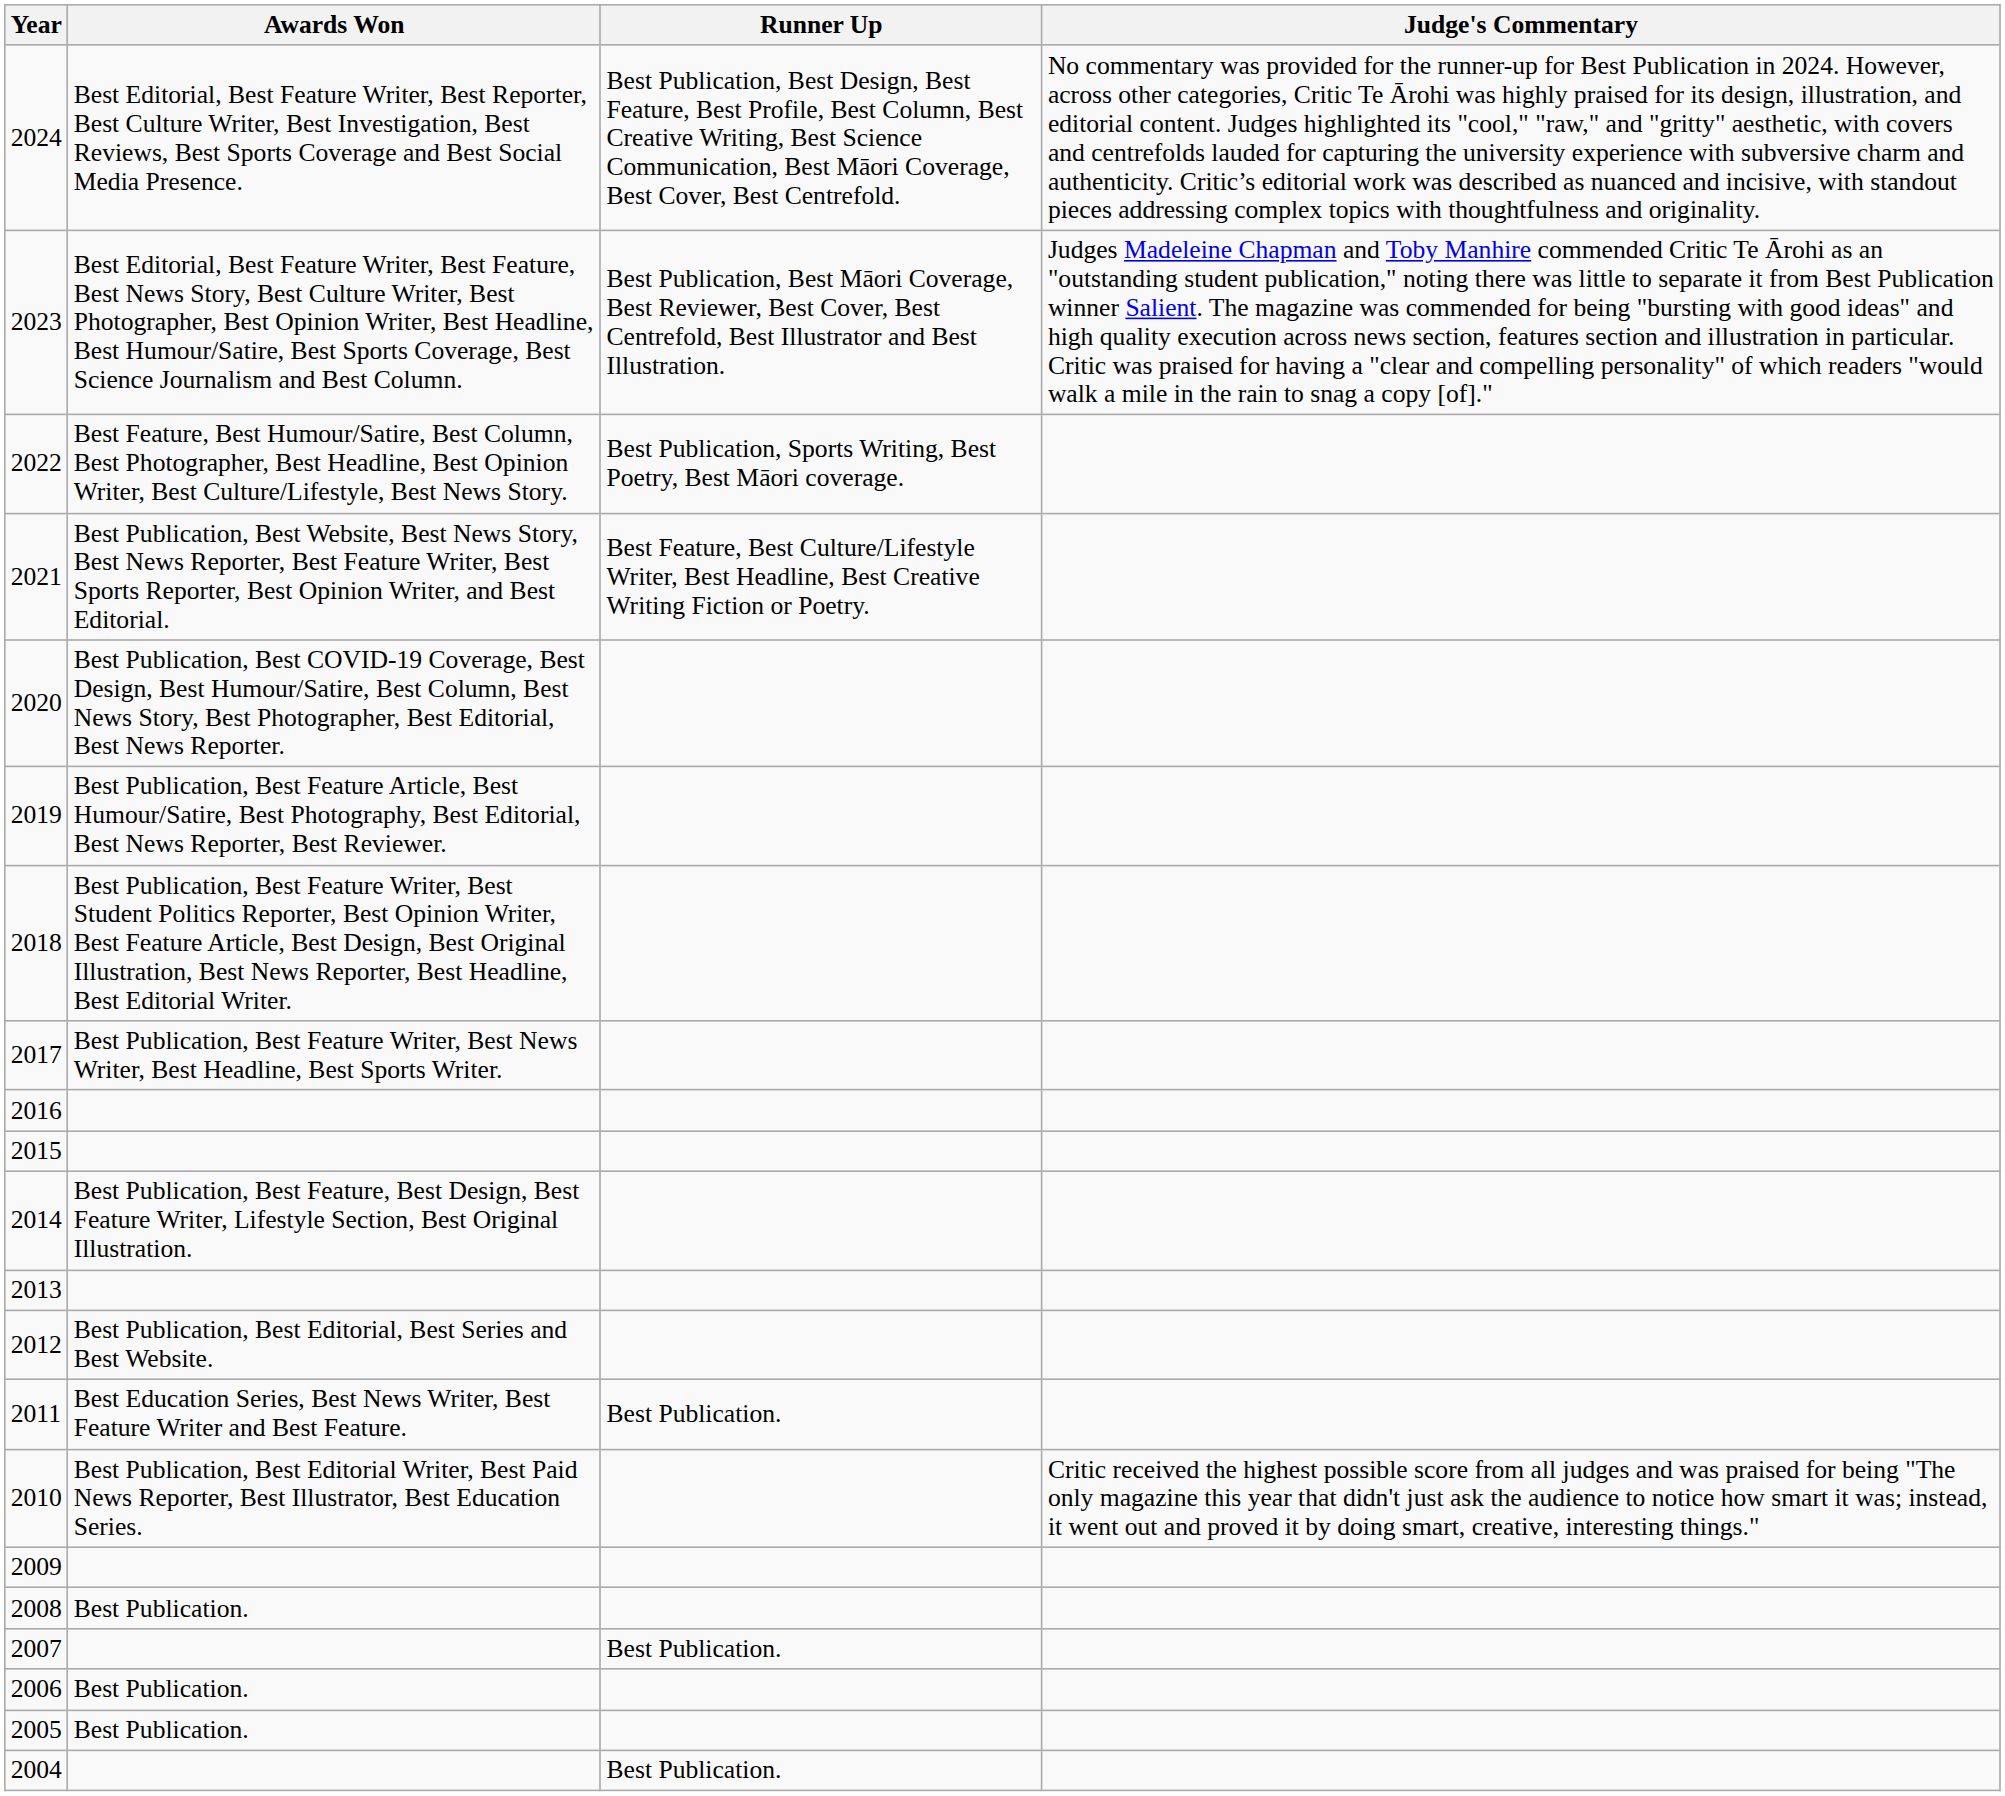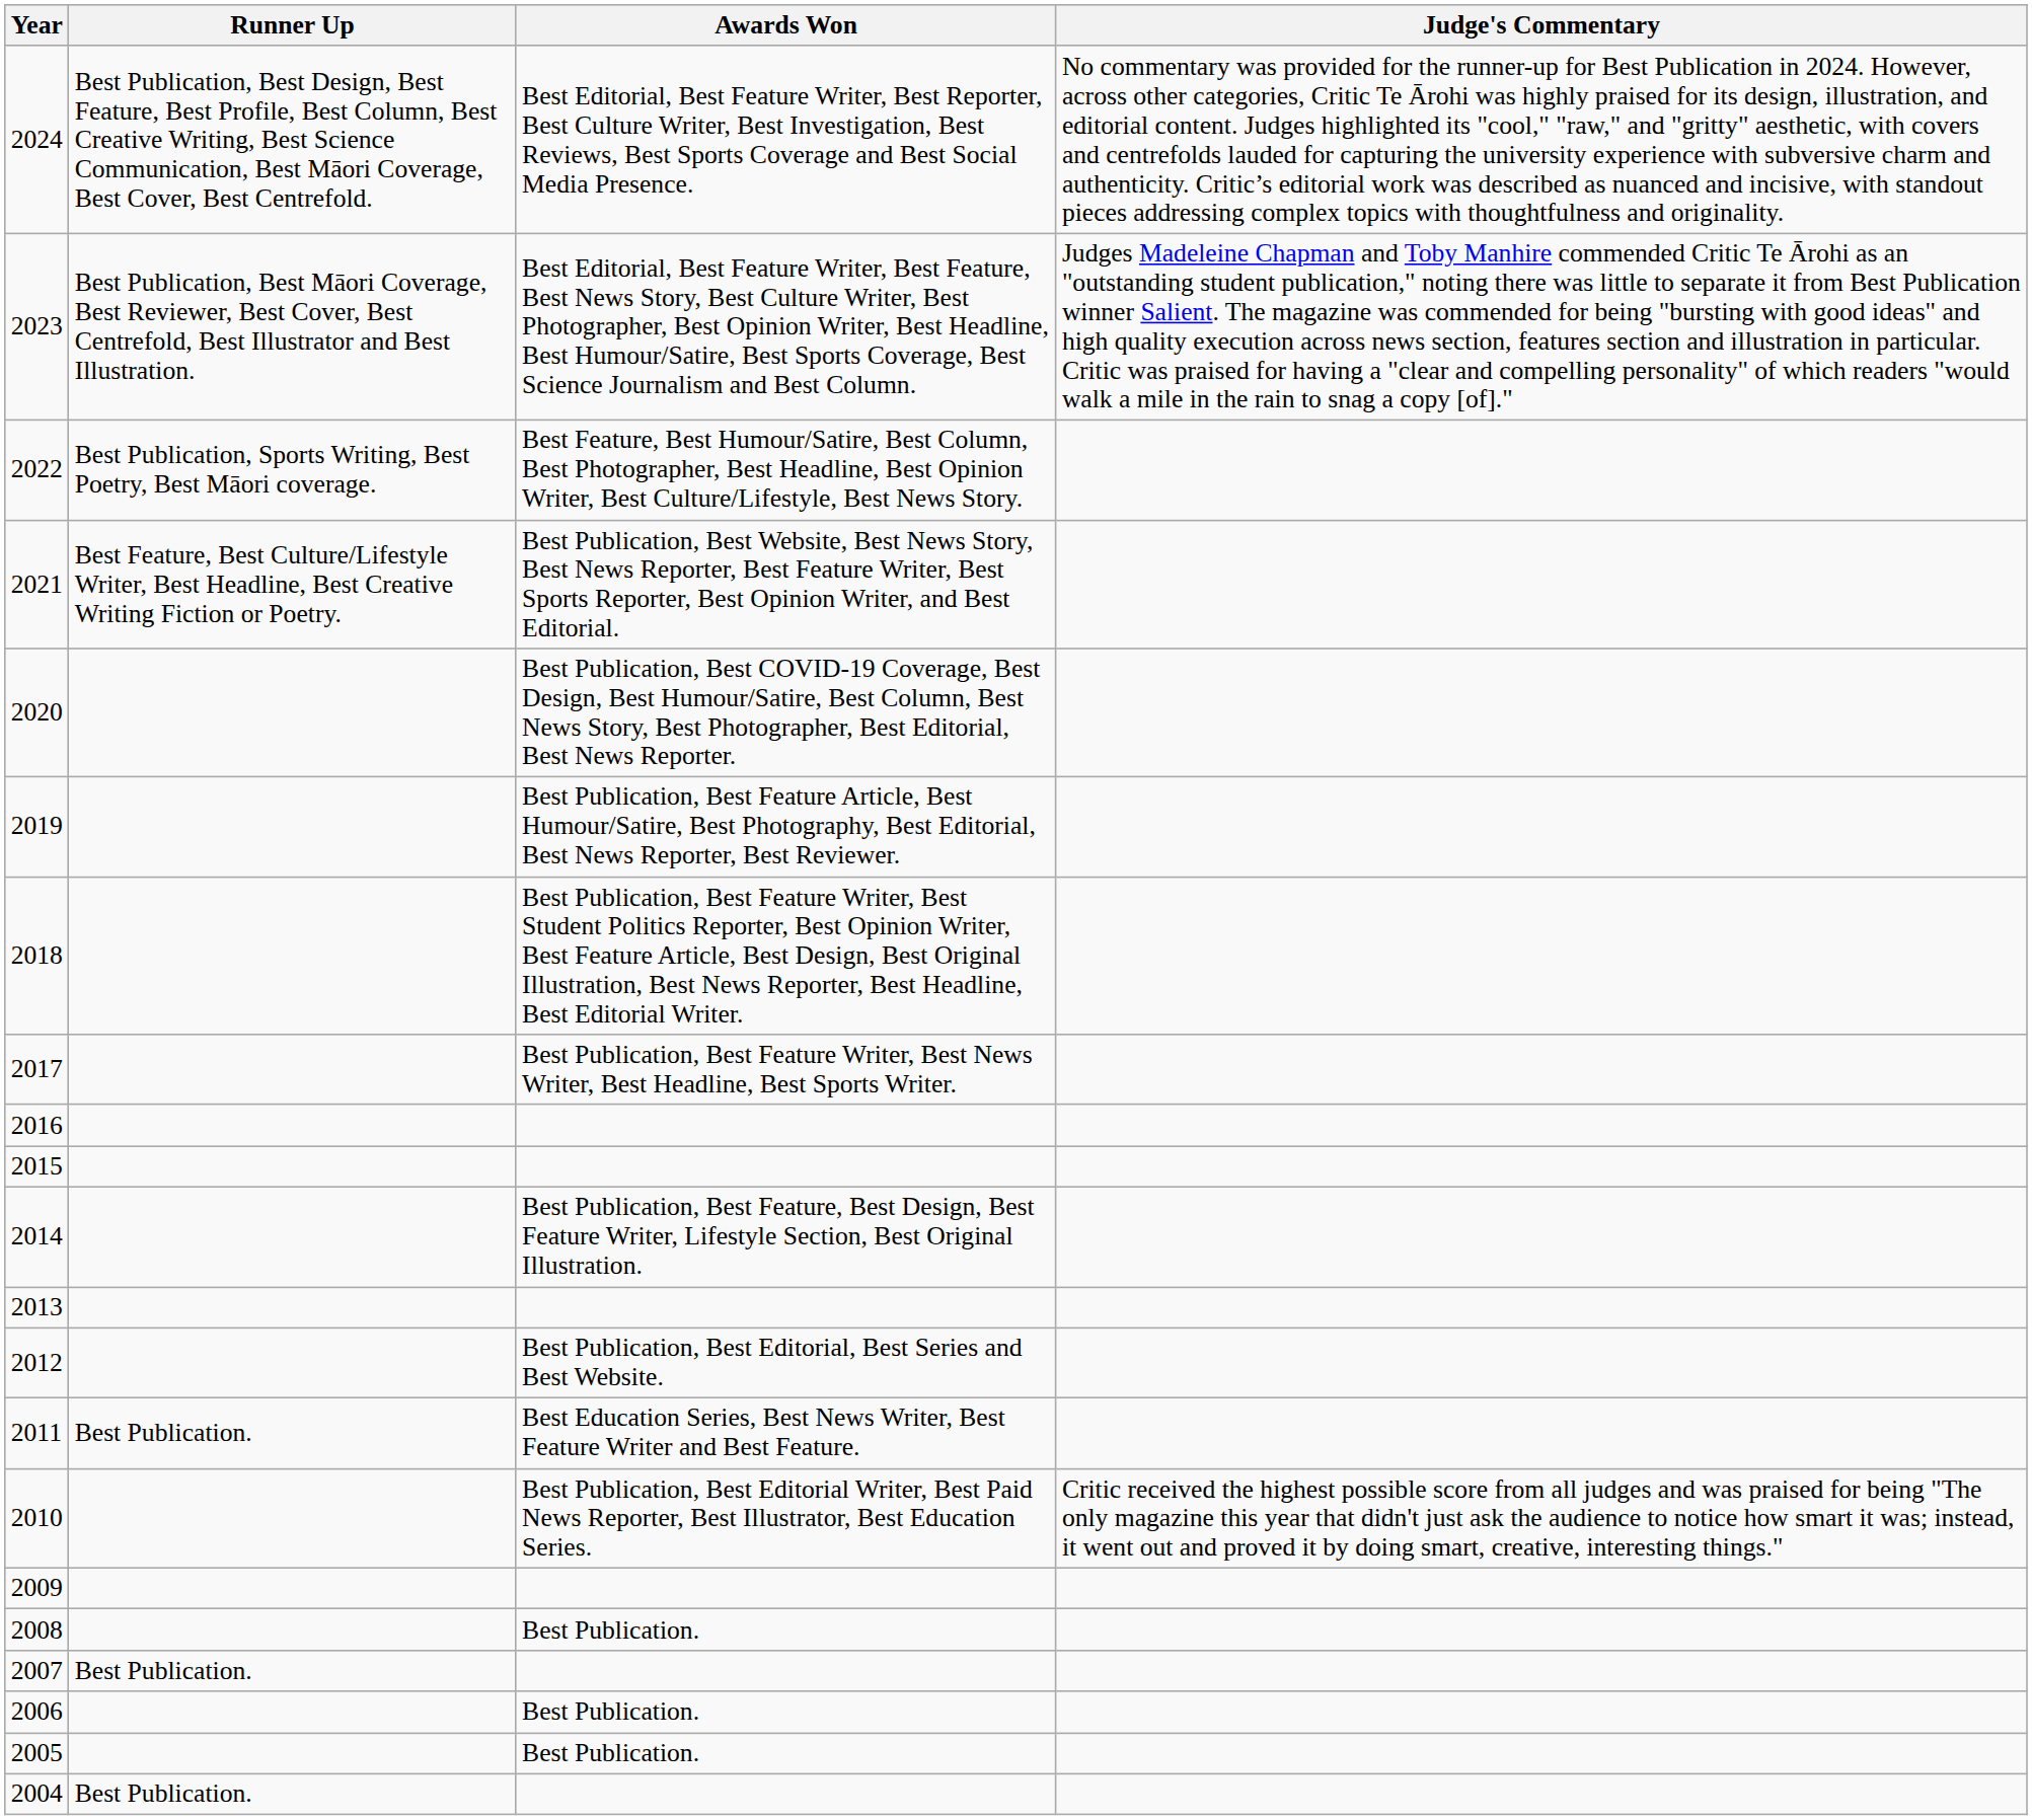 <table class="wikitable">
 <tr>
 <th>Year</th>
+<th>Runner Up</th>
 <th>Awards Won</th>
-<th>Runner Up</th>
 <th>Judge's Commentary</th>
 </tr>
 <tr>
 <td>2024</td>
+<td>Best Publication, Best Design, Best Feature, Best Profile, Best Column, Best Creative Writing, Best Science Communication, Best Māori Coverage, Best Cover, Best Centrefold.</td>
 <td>Best Editorial, Best Feature Writer, Best Reporter, Best Culture  Writer, Best Investigation, Best Reviews, Best Sports Coverage and Best Social Media Presence.</td>
-<td>Best Publication, Best Design, Best Feature, Best Profile, Best Column, Best Creative Writing, Best Science Communication, Best Māori Coverage, Best Cover, Best Centrefold.</td>
 <td>No commentary was provided for the runner-up for Best Publication in 2024. However, across other categories, Critic Te Ārohi was highly praised for its design, illustration, and editorial content. Judges highlighted its "cool," "raw," and "gritty" aesthetic, with covers and centrefolds lauded for capturing the university experience with subversive charm and authenticity. Critic’s editorial work was described as nuanced and incisive, with standout pieces addressing complex topics with thoughtfulness and originality.</td>
 </tr>
 <tr>
 <td>2023</td>
+<td>Best Publication, Best Māori Coverage, Best Reviewer, Best Cover, Best Centrefold, Best Illustrator and Best Illustration.</td>
 <td>Best Editorial, Best Feature Writer, Best Feature, Best News Story, Best Culture Writer, Best Photographer, Best Opinion Writer, Best Headline, Best Humour/Satire, Best Sports Coverage, Best Science Journalism and Best Column.</td>
-<td>Best Publication, Best Māori Coverage, Best Reviewer, Best Cover, Best Centrefold, Best Illustrator and Best Illustration.</td>
 <td>Judges <a href='#'>Madeleine Chapman</a> and <a href='#'>Toby Manhire</a> commended Critic Te Ārohi as an "outstanding student publication," noting there was little to separate it from Best Publication winner <a href='#'>Salient</a>. The magazine was commended for being "bursting with good ideas" and high quality execution across news section, features section and illustration in particular. Critic was praised for having a "clear and compelling personality" of which readers "would walk a mile in the rain to snag a copy [of]."</td>
 </tr>
 <tr>
 <td>2022</td>
+<td>Best Publication, Sports Writing, Best Poetry, Best Māori coverage.</td>
 <td>Best Feature, Best Humour/Satire, Best Column, Best Photographer, Best Headline, Best Opinion Writer, Best Culture/Lifestyle, Best News Story.</td>
-<td>Best Publication, Sports Writing, Best Poetry, Best Māori coverage.</td>
 <td></td>
 </tr>
 <tr>
 <td>2021</td>
+<td>Best Feature, Best Culture/Lifestyle Writer, Best Headline, Best Creative Writing Fiction or Poetry.</td>
 <td>Best Publication, Best Website, Best News Story, Best News Reporter, Best Feature Writer, Best Sports Reporter, Best Opinion Writer, and Best Editorial.</td>
-<td>Best Feature, Best Culture/Lifestyle Writer, Best Headline, Best Creative Writing Fiction or Poetry.</td>
 <td></td>
 </tr>
 <tr>
 <td>2020</td>
+<td></td>
 <td>Best Publication, Best COVID-19 Coverage, Best Design, Best Humour/Satire, Best Column, Best News Story, Best Photographer, Best Editorial, Best News Reporter.</td>
-<td></td>
 <td></td>
 </tr>
 <tr>
 <td>2019</td>
+<td></td>
 <td>Best Publication, Best Feature Article, Best Humour/Satire, Best Photography, Best Editorial, Best News Reporter, Best Reviewer.</td>
-<td></td>
 <td></td>
 </tr>
 <tr>
 <td>2018</td>
+<td></td>
 <td>Best Publication, Best Feature Writer, Best Student Politics Reporter, Best Opinion Writer, Best Feature Article, Best Design, Best Original Illustration, Best News Reporter, Best Headline, Best Editorial Writer.</td>
-<td></td>
 <td></td>
 </tr>
 <tr>
 <td>2017</td>
+<td></td>
 <td>Best Publication, Best Feature Writer, Best News Writer, Best Headline, Best Sports Writer.</td>
-<td></td>
 <td></td>
 </tr>
 <tr>
 <td>2016</td>
 <td></td>
 <td></td>
 <td></td>
 </tr>
 <tr>
 <td>2015</td>
 <td></td>
 <td></td>
 <td></td>
 </tr>
 <tr>
 <td>2014</td>
+<td></td>
 <td>Best Publication, Best Feature, Best Design, Best Feature Writer, Lifestyle Section, Best Original Illustration.</td>
-<td></td>
 <td></td>
 </tr>
 <tr>
 <td>2013</td>
 <td></td>
 <td></td>
 <td></td>
 </tr>
 <tr>
 <td>2012</td>
+<td></td>
 <td>Best Publication, Best Editorial, Best Series and Best Website.</td>
-<td></td>
 <td></td>
 </tr>
 <tr>
 <td>2011</td>
+<td>Best Publication.</td>
 <td>Best Education Series, Best News Writer, Best Feature Writer and Best Feature.</td>
-<td>Best Publication.</td>
 <td></td>
 </tr>
 <tr>
 <td>2010</td>
+<td></td>
 <td>Best Publication, Best Editorial Writer, Best Paid News Reporter, Best Illustrator, Best Education Series.</td>
-<td></td>
 <td>Critic received the highest possible score from all judges and was praised for being "The only magazine this year that didn't just ask the audience to notice how smart it was; instead, it went out and proved it by doing smart, creative, interesting things."</td>
 </tr>
 <tr>
 <td>2009</td>
 <td></td>
 <td></td>
 <td></td>
 </tr>
 <tr>
 <td>2008</td>
+<td></td>
+<td>Best Publication.</td>
+<td></td>
+</tr>
+<tr>
+<td>2007</td>
 <td>Best Publication.</td>
 <td></td>
 <td></td>
 </tr>
 <tr>
-<td>2007</td>
+<td>2006</td>
 <td></td>
 <td>Best Publication.</td>
 <td></td>
 </tr>
 <tr>
-<td>2006</td>
+<td>2005</td>
+<td></td>
+<td>Best Publication.</td>
+<td></td>
+</tr>
+<tr>
+<td>2004</td>
 <td>Best Publication.</td>
 <td></td>
 <td></td>
 </tr>
-<tr>
-<td>2005</td>
-<td>Best Publication.</td>
-<td></td>
-<td></td>
-</tr>
-<tr>
-<td>2004</td>
-<td></td>
-<td>Best Publication.</td>
-<td></td>
-</tr>
 </table>
